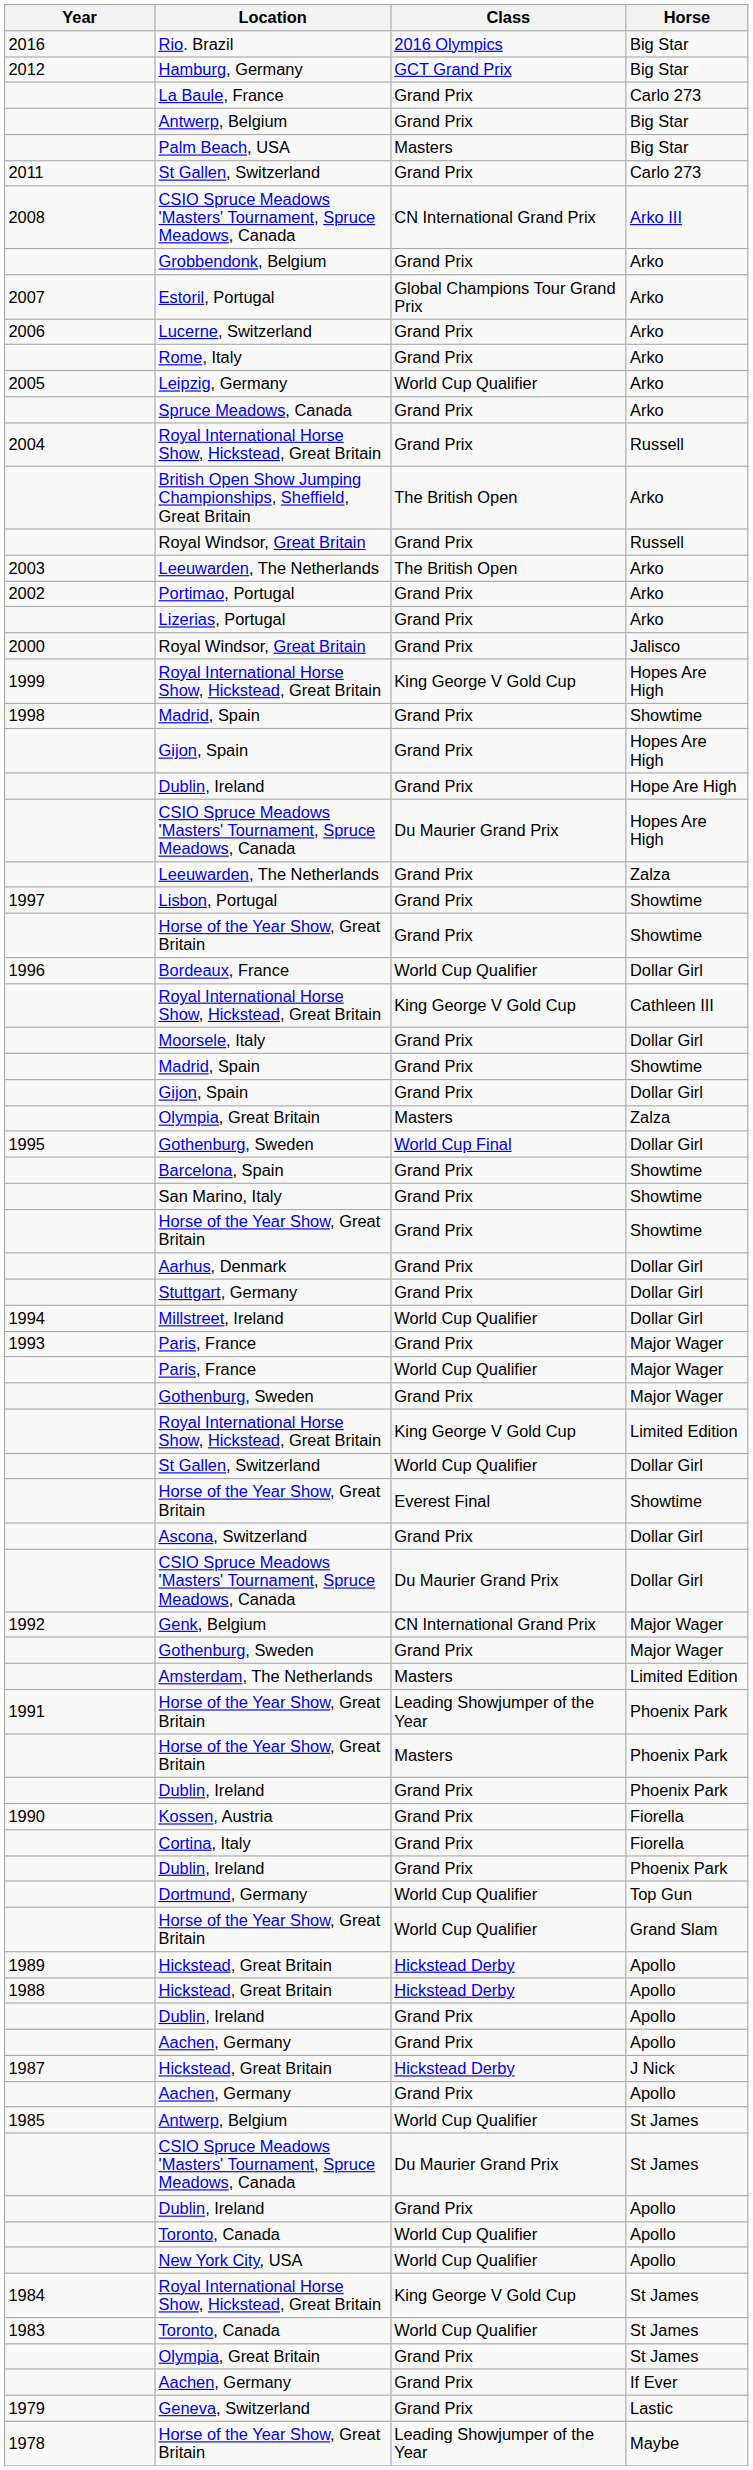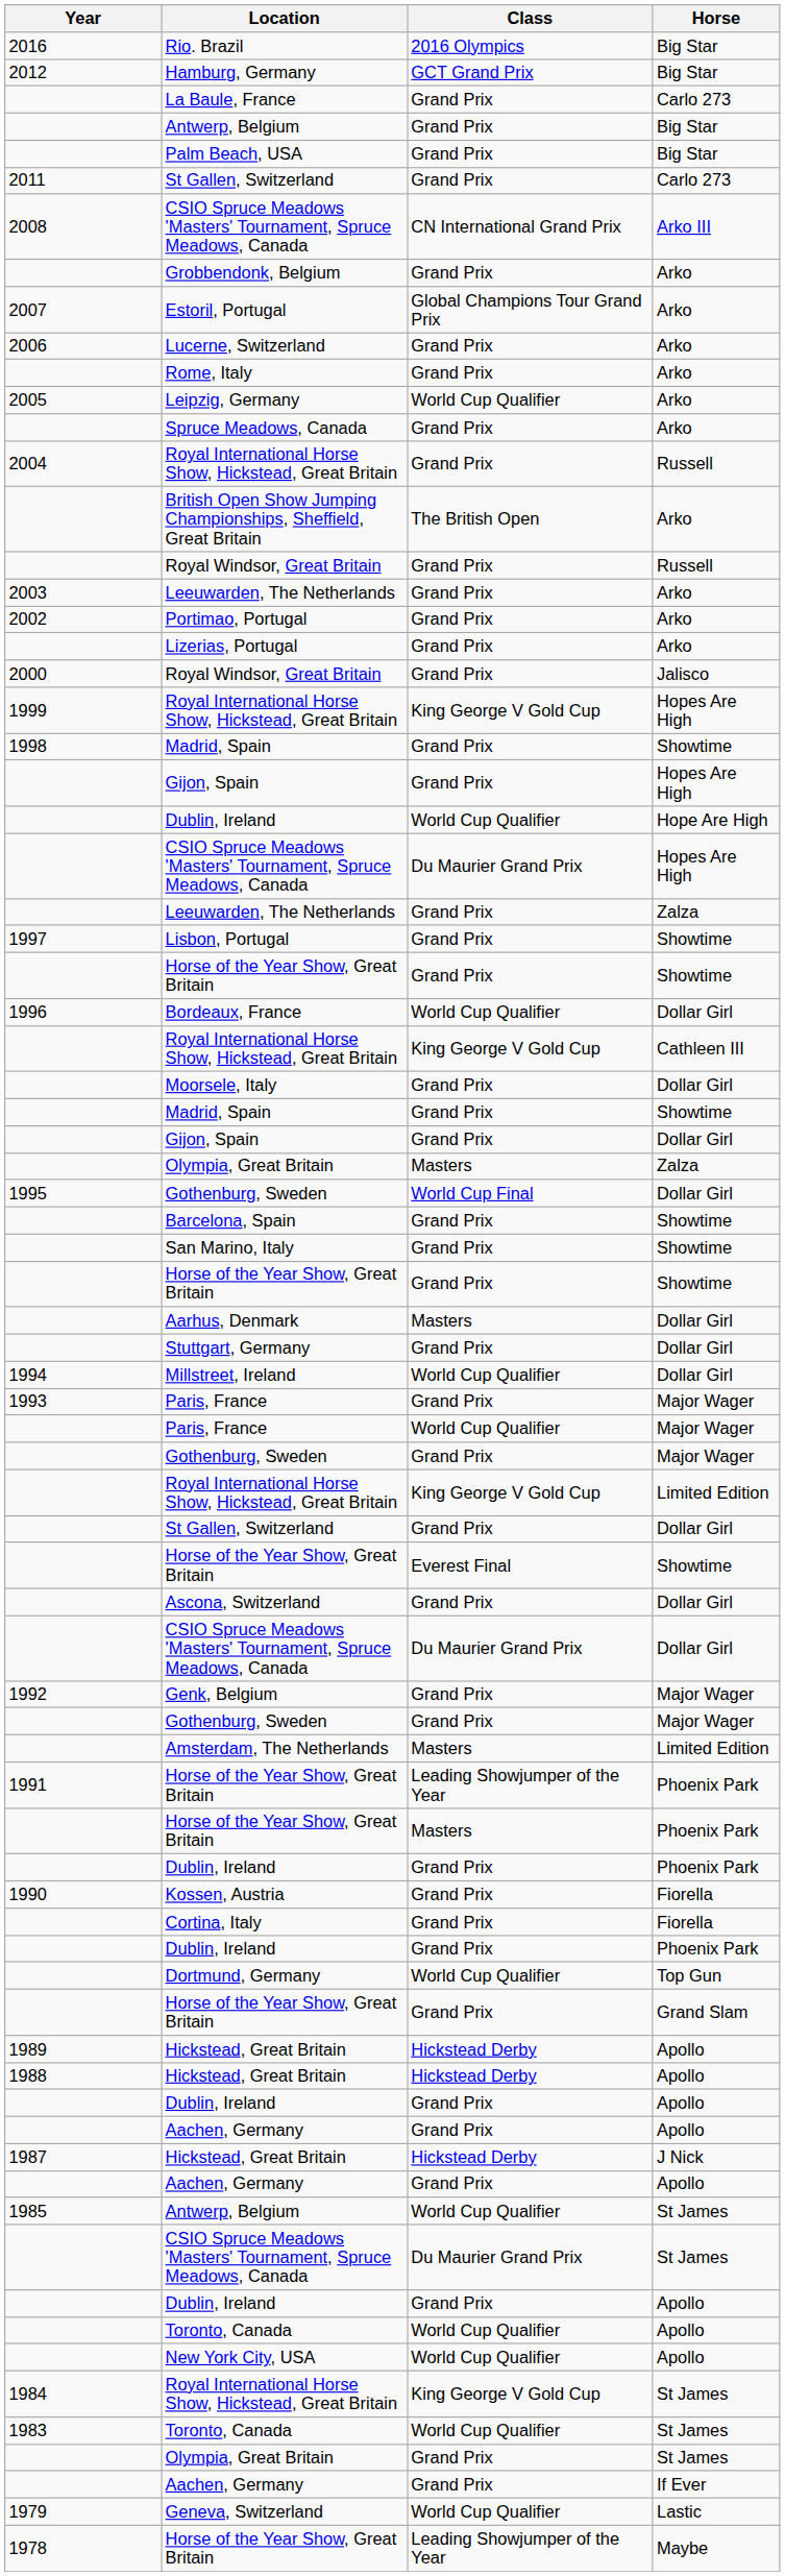 <table class="wikitable" style="font-size: 90%">
 <tr>
 <th width=125>Year</th>
 <th width=200>Location</th>
 <th width=200>Class</th>
 <th width=100>Horse</th>
 </tr>
 <tr>
 <td>2016</td>
 <td> <a href='#'>Rio</a>. Brazil</td>
 <td><a href='#'>2016 Olympics</a></td>
 <td>Big Star</td>
 </tr>
 <tr>
 <td>2012</td>
 <td> <a href='#'>Hamburg</a>, Germany</td>
 <td><a href='#'>GCT Grand Prix</a></td>
 <td>Big Star</td>
 </tr>
 <tr>
 <td></td>
 <td> <a href='#'>La Baule</a>, France</td>
 <td>Grand Prix</td>
 <td>Carlo 273</td>
 </tr>
 <tr>
 <td></td>
 <td> <a href='#'>Antwerp</a>, Belgium</td>
 <td>Grand Prix</td>
 <td>Big Star</td>
 </tr>
 <tr>
 <td></td>
 <td> <a href='#'>Palm Beach</a>, USA</td>
-<td>Masters</td>
+<td>Grand Prix</td>
 <td>Big Star</td>
 </tr>
 <tr>
 <td>2011</td>
 <td> <a href='#'>St Gallen</a>, Switzerland</td>
 <td>Grand Prix</td>
 <td>Carlo 273</td>
 </tr>
 <tr>
 <td>2008</td>
 <td> <a href='#'>CSIO Spruce Meadows 'Masters' Tournament</a>, <a href='#'>Spruce Meadows</a>, Canada</td>
 <td>CN International Grand Prix</td>
 <td><a href='#'>Arko III</a></td>
 </tr>
 <tr>
 <td></td>
 <td> <a href='#'>Grobbendonk</a>, Belgium</td>
 <td>Grand Prix</td>
 <td>Arko</td>
 </tr>
 <tr>
 <td>2007</td>
 <td> <a href='#'>Estoril</a>, Portugal</td>
 <td>Global Champions Tour Grand Prix</td>
 <td>Arko</td>
 </tr>
 <tr>
 <td>2006</td>
 <td> <a href='#'>Lucerne</a>, Switzerland</td>
 <td>Grand Prix</td>
 <td>Arko</td>
 </tr>
 <tr>
 <td></td>
 <td> <a href='#'>Rome</a>, Italy</td>
 <td>Grand Prix</td>
 <td>Arko</td>
 </tr>
 <tr>
 <td>2005</td>
 <td> <a href='#'>Leipzig</a>, Germany</td>
 <td>World Cup Qualifier</td>
 <td>Arko</td>
 </tr>
 <tr>
 <td></td>
 <td> <a href='#'>Spruce Meadows</a>, Canada</td>
 <td>Grand Prix</td>
 <td>Arko</td>
 </tr>
 <tr>
 <td>2004</td>
 <td> <a href='#'>Royal International Horse Show</a>, <a href='#'>Hickstead</a>, Great Britain</td>
 <td>Grand Prix</td>
 <td>Russell</td>
 </tr>
 <tr>
 <td></td>
 <td> <a href='#'>British Open Show Jumping Championships</a>, <a href='#'>Sheffield</a>, Great Britain</td>
 <td>The British Open</td>
 <td>Arko</td>
 </tr>
 <tr>
 <td></td>
 <td> Royal Windsor, <a href='#'>Great Britain</a></td>
 <td>Grand Prix</td>
 <td>Russell</td>
 </tr>
 <tr>
 <td>2003</td>
 <td> <a href='#'>Leeuwarden</a>, The Netherlands</td>
-<td>The British Open</td>
+<td>Grand Prix</td>
 <td>Arko</td>
 </tr>
 <tr>
 <td>2002</td>
 <td> <a href='#'>Portimao</a>, Portugal</td>
 <td>Grand Prix</td>
 <td>Arko</td>
 </tr>
 <tr>
 <td></td>
 <td> <a href='#'>Lizerias</a>, Portugal</td>
 <td>Grand Prix</td>
 <td>Arko</td>
 </tr>
 <tr>
 <td>2000</td>
 <td> Royal Windsor, <a href='#'>Great Britain</a></td>
 <td>Grand Prix</td>
 <td>Jalisco</td>
 </tr>
 <tr>
 <td>1999</td>
 <td> <a href='#'>Royal International Horse Show</a>, <a href='#'>Hickstead</a>, Great Britain</td>
 <td>King George V Gold Cup</td>
 <td>Hopes Are High</td>
 </tr>
 <tr>
 <td>1998</td>
 <td> <a href='#'>Madrid</a>, Spain</td>
 <td>Grand Prix</td>
 <td>Showtime</td>
 </tr>
 <tr>
 <td></td>
 <td> <a href='#'>Gijon</a>, Spain</td>
 <td>Grand Prix</td>
 <td>Hopes Are High</td>
 </tr>
 <tr>
 <td></td>
 <td> <a href='#'>Dublin</a>, Ireland</td>
-<td>Grand Prix</td>
+<td>World Cup Qualifier</td>
 <td>Hope Are High</td>
 </tr>
 <tr>
 <td></td>
 <td> <a href='#'>CSIO Spruce Meadows 'Masters' Tournament</a>, <a href='#'>Spruce Meadows</a>, Canada</td>
 <td>Du Maurier Grand Prix</td>
 <td>Hopes Are High</td>
 </tr>
 <tr>
 <td></td>
 <td> <a href='#'>Leeuwarden</a>, The Netherlands</td>
 <td>Grand Prix</td>
 <td>Zalza</td>
 </tr>
 <tr>
 <td>1997</td>
 <td> <a href='#'>Lisbon</a>, Portugal</td>
 <td>Grand Prix</td>
 <td>Showtime</td>
 </tr>
 <tr>
 <td></td>
 <td> <a href='#'>Horse of the Year Show</a>, Great Britain</td>
 <td>Grand Prix</td>
 <td>Showtime</td>
 </tr>
 <tr>
 <td>1996</td>
 <td> <a href='#'>Bordeaux</a>, France</td>
 <td>World Cup Qualifier</td>
 <td>Dollar Girl</td>
 </tr>
 <tr>
 <td></td>
 <td> <a href='#'>Royal International Horse Show</a>, <a href='#'>Hickstead</a>, Great Britain</td>
 <td>King George V Gold Cup</td>
 <td>Cathleen III</td>
 </tr>
 <tr>
 <td></td>
 <td> <a href='#'>Moorsele</a>, Italy</td>
 <td>Grand Prix</td>
 <td>Dollar Girl</td>
 </tr>
 <tr>
 <td></td>
 <td> <a href='#'>Madrid</a>, Spain</td>
 <td>Grand Prix</td>
 <td>Showtime</td>
 </tr>
 <tr>
 <td></td>
 <td> <a href='#'>Gijon</a>, Spain</td>
 <td>Grand Prix</td>
 <td>Dollar Girl</td>
 </tr>
 <tr>
 <td></td>
 <td> <a href='#'>Olympia</a>, Great Britain</td>
 <td>Masters</td>
 <td>Zalza</td>
 </tr>
 <tr>
 <td>1995</td>
 <td> <a href='#'>Gothenburg</a>, Sweden</td>
 <td><a href='#'>World Cup Final</a></td>
 <td>Dollar Girl</td>
 </tr>
 <tr>
 <td></td>
 <td> <a href='#'>Barcelona</a>, Spain</td>
 <td>Grand Prix</td>
 <td>Showtime</td>
 </tr>
 <tr>
 <td></td>
 <td> San Marino, Italy</td>
 <td>Grand Prix</td>
 <td>Showtime</td>
 </tr>
 <tr>
 <td></td>
 <td> <a href='#'>Horse of the Year Show</a>, Great Britain</td>
 <td>Grand Prix</td>
 <td>Showtime</td>
 </tr>
 <tr>
 <td></td>
 <td> <a href='#'>Aarhus</a>, Denmark</td>
-<td>Grand Prix</td>
+<td>Masters</td>
 <td>Dollar Girl</td>
 </tr>
 <tr>
 <td></td>
 <td> <a href='#'>Stuttgart</a>, Germany</td>
 <td>Grand Prix</td>
 <td>Dollar Girl</td>
 </tr>
 <tr>
 <td>1994</td>
 <td> <a href='#'>Millstreet</a>, Ireland</td>
 <td>World Cup Qualifier</td>
 <td>Dollar Girl</td>
 </tr>
 <tr>
 <td>1993</td>
 <td> <a href='#'>Paris</a>, France</td>
 <td>Grand Prix</td>
 <td>Major Wager</td>
 </tr>
 <tr>
 <td></td>
 <td> <a href='#'>Paris</a>, France</td>
 <td>World Cup Qualifier</td>
 <td>Major Wager</td>
 </tr>
 <tr>
 <td></td>
 <td> <a href='#'>Gothenburg</a>, Sweden</td>
 <td>Grand Prix</td>
 <td>Major Wager</td>
 </tr>
 <tr>
 <td></td>
 <td> <a href='#'>Royal International Horse Show</a>, <a href='#'>Hickstead</a>, Great Britain</td>
 <td>King George V Gold Cup</td>
 <td>Limited Edition</td>
 </tr>
 <tr>
 <td></td>
 <td> <a href='#'>St Gallen</a>, Switzerland</td>
-<td>World Cup Qualifier</td>
+<td>Grand Prix</td>
 <td>Dollar Girl</td>
 </tr>
 <tr>
 <td></td>
 <td> <a href='#'>Horse of the Year Show</a>, Great Britain</td>
 <td>Everest Final</td>
 <td>Showtime</td>
 </tr>
 <tr>
 <td></td>
 <td> <a href='#'>Ascona</a>, Switzerland</td>
 <td>Grand Prix</td>
 <td>Dollar Girl</td>
 </tr>
 <tr>
 <td></td>
 <td> <a href='#'>CSIO Spruce Meadows 'Masters' Tournament</a>, <a href='#'>Spruce Meadows</a>, Canada</td>
 <td>Du Maurier Grand Prix</td>
 <td>Dollar Girl</td>
 </tr>
 <tr>
 <td>1992</td>
 <td> <a href='#'>Genk</a>, Belgium</td>
-<td>CN International Grand Prix</td>
+<td>Grand Prix</td>
 <td>Major Wager</td>
 </tr>
 <tr>
 <td></td>
 <td> <a href='#'>Gothenburg</a>, Sweden</td>
 <td>Grand Prix</td>
 <td>Major Wager</td>
 </tr>
 <tr>
 <td></td>
 <td> <a href='#'>Amsterdam</a>, The Netherlands</td>
 <td>Masters</td>
 <td>Limited Edition</td>
 </tr>
 <tr>
 <td>1991</td>
 <td> <a href='#'>Horse of the Year Show</a>, Great Britain</td>
 <td>Leading Showjumper of the Year</td>
 <td>Phoenix Park</td>
 </tr>
 <tr>
 <td></td>
 <td> <a href='#'>Horse of the Year Show</a>, Great Britain</td>
 <td>Masters</td>
 <td>Phoenix Park</td>
 </tr>
 <tr>
 <td></td>
 <td> <a href='#'>Dublin</a>, Ireland</td>
 <td>Grand Prix</td>
 <td>Phoenix Park</td>
 </tr>
 <tr>
 <td>1990</td>
 <td> <a href='#'>Kossen</a>, Austria</td>
 <td>Grand Prix</td>
 <td>Fiorella</td>
 </tr>
 <tr>
 <td></td>
 <td> <a href='#'>Cortina</a>, Italy</td>
 <td>Grand Prix</td>
 <td>Fiorella</td>
 </tr>
 <tr>
 <td></td>
 <td> <a href='#'>Dublin</a>, Ireland</td>
 <td>Grand Prix</td>
 <td>Phoenix Park</td>
 </tr>
 <tr>
 <td></td>
 <td> <a href='#'>Dortmund</a>, Germany</td>
 <td>World Cup Qualifier</td>
 <td>Top Gun</td>
 </tr>
 <tr>
 <td></td>
 <td> <a href='#'>Horse of the Year Show</a>, Great Britain</td>
-<td>World Cup Qualifier</td>
+<td>Grand Prix</td>
 <td>Grand Slam</td>
 </tr>
 <tr>
 <td>1989</td>
 <td> <a href='#'>Hickstead</a>, Great Britain</td>
 <td><a href='#'>Hickstead Derby</a></td>
 <td>Apollo</td>
 </tr>
 <tr>
 <td>1988</td>
 <td> <a href='#'>Hickstead</a>, Great Britain</td>
 <td><a href='#'>Hickstead Derby</a></td>
 <td>Apollo</td>
 </tr>
 <tr>
 <td></td>
 <td> <a href='#'>Dublin</a>, Ireland</td>
 <td>Grand Prix</td>
 <td>Apollo</td>
 </tr>
 <tr>
 <td></td>
 <td> <a href='#'>Aachen</a>, Germany</td>
 <td>Grand Prix</td>
 <td>Apollo</td>
 </tr>
 <tr>
 <td>1987</td>
 <td> <a href='#'>Hickstead</a>, Great Britain</td>
 <td><a href='#'>Hickstead Derby</a></td>
 <td>J Nick</td>
 </tr>
 <tr>
 <td></td>
 <td> <a href='#'>Aachen</a>, Germany</td>
 <td>Grand Prix</td>
 <td>Apollo</td>
 </tr>
 <tr>
 <td>1985</td>
 <td> <a href='#'>Antwerp</a>, Belgium</td>
 <td>World Cup Qualifier</td>
 <td>St James</td>
 </tr>
 <tr>
 <td></td>
 <td> <a href='#'>CSIO Spruce Meadows 'Masters' Tournament</a>, <a href='#'>Spruce Meadows</a>, Canada</td>
 <td>Du Maurier Grand Prix</td>
 <td>St James</td>
 </tr>
 <tr>
 <td></td>
 <td> <a href='#'>Dublin</a>, Ireland</td>
 <td>Grand Prix</td>
 <td>Apollo</td>
 </tr>
 <tr>
 <td></td>
 <td> <a href='#'>Toronto</a>, Canada</td>
 <td>World Cup Qualifier</td>
 <td>Apollo</td>
 </tr>
 <tr>
 <td></td>
 <td> <a href='#'>New York City</a>, USA</td>
 <td>World Cup Qualifier</td>
 <td>Apollo</td>
 </tr>
 <tr>
 <td>1984</td>
 <td> <a href='#'>Royal International Horse Show</a>, <a href='#'>Hickstead</a>, Great Britain</td>
 <td>King George V Gold Cup</td>
 <td>St James</td>
 </tr>
 <tr>
 <td>1983</td>
 <td> <a href='#'>Toronto</a>, Canada</td>
 <td>World Cup Qualifier</td>
 <td>St James</td>
 </tr>
 <tr>
 <td></td>
 <td> <a href='#'>Olympia</a>, Great Britain</td>
 <td>Grand Prix</td>
 <td>St James</td>
 </tr>
 <tr>
 <td></td>
 <td> <a href='#'>Aachen</a>, Germany</td>
 <td>Grand Prix</td>
 <td>If Ever</td>
 </tr>
 <tr>
 <td>1979</td>
 <td> <a href='#'>Geneva</a>, Switzerland</td>
-<td>Grand Prix</td>
+<td>World Cup Qualifier</td>
 <td>Lastic</td>
 </tr>
 <tr>
 <td>1978</td>
 <td> <a href='#'>Horse of the Year Show</a>, Great Britain</td>
 <td>Leading Showjumper of the Year</td>
 <td>Maybe</td>
 </tr>
 </table>
